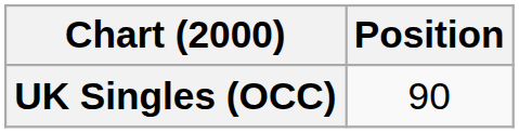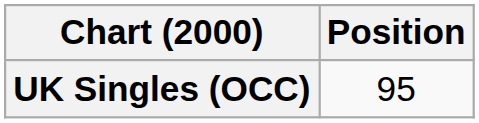 <table class="wikitable plainrowheaders" style="text-align:center">
 <tr>
 <th scope="col">Chart (2000)</th>
 <th scope="col">Position</th>
 </tr>
 <tr>
 <th scope="row">UK Singles (OCC)</th>
-<td>90</td>
+<td>95</td>
 </tr>
 </table>
